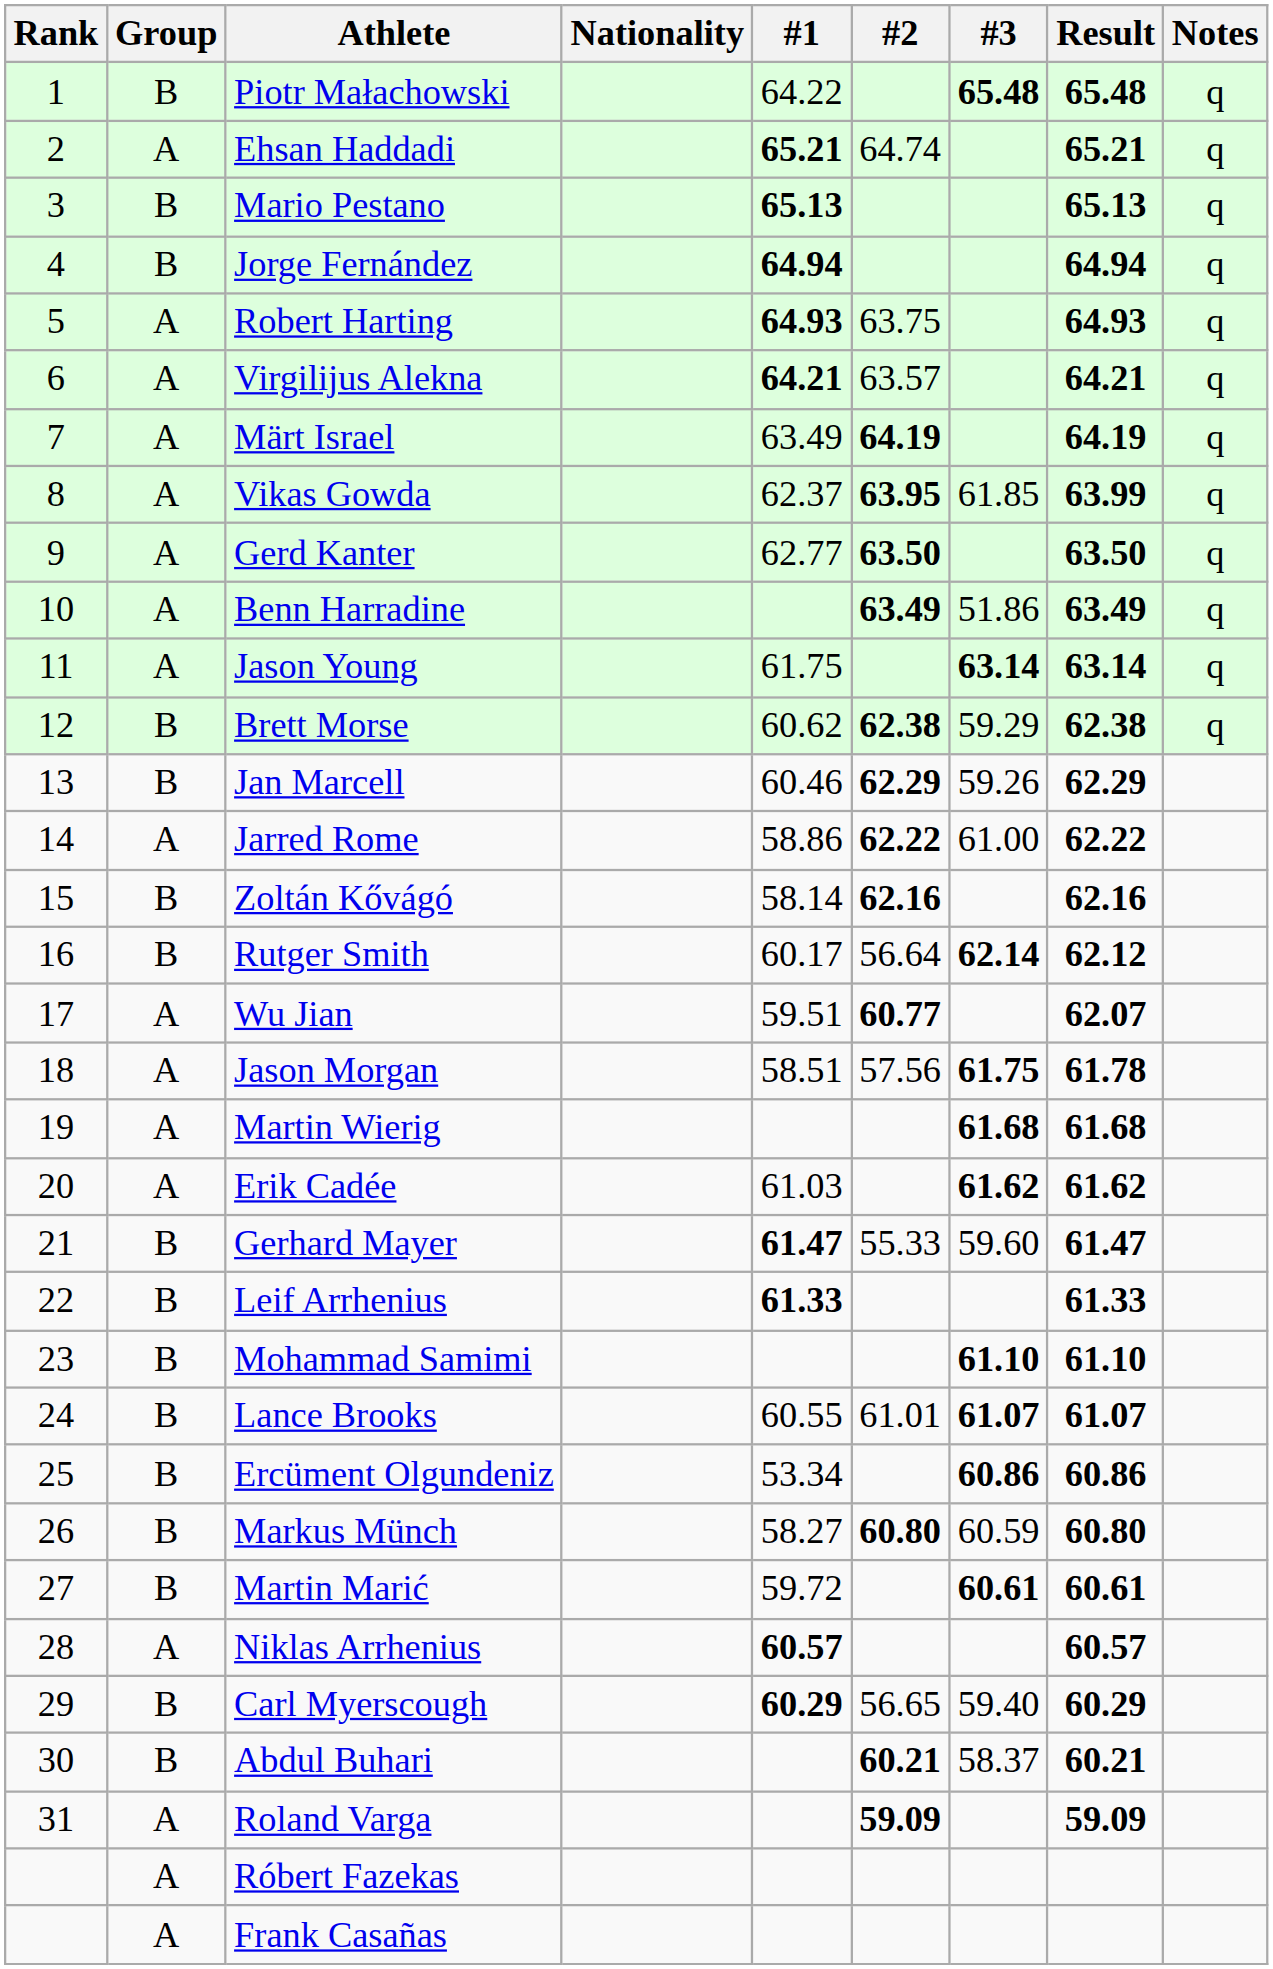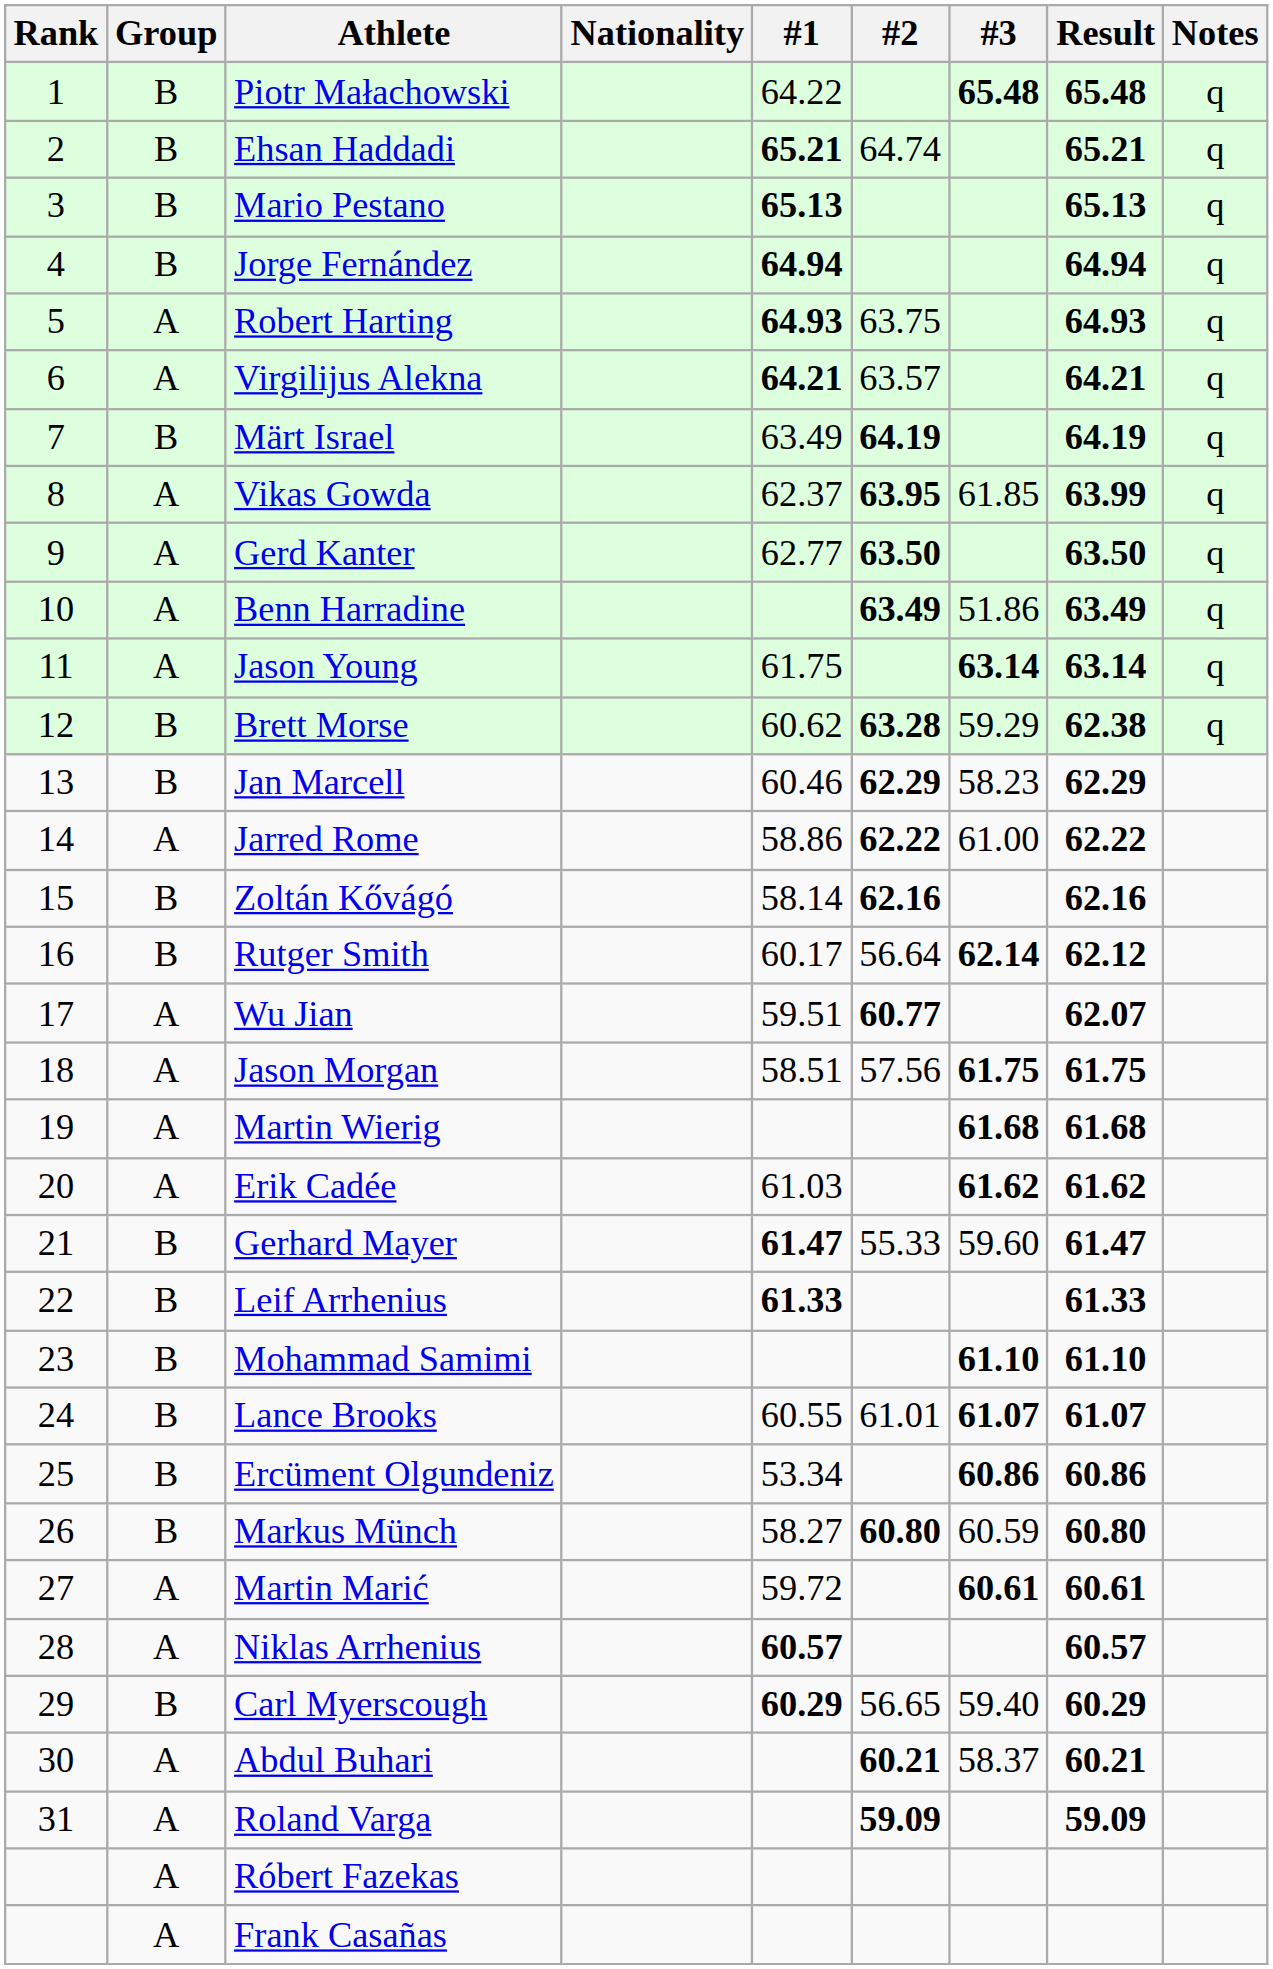 <table class="wikitable sortable" style="text-align:center">
 <tr>
 <th>Rank</th>
 <th>Group</th>
 <th>Athlete</th>
 <th>Nationality</th>
 <th>#1</th>
 <th>#2</th>
 <th>#3</th>
 <th>Result</th>
 <th>Notes</th>
 </tr>
 <tr bgcolor=ddffdd>
 <td>1</td>
 <td>B</td>
 <td align=left><a href='#'>Piotr Małachowski</a></td>
 <td align=left></td>
 <td>64.22</td>
 <td></td>
 <td><strong>65.48</strong></td>
 <td><strong>65.48</strong></td>
 <td>q</td>
 </tr>
 <tr bgcolor=ddffdd>
 <td>2</td>
-<td>A</td>
+<td>B</td>
 <td align=left><a href='#'>Ehsan Haddadi</a></td>
 <td align=left></td>
 <td><strong>65.21</strong></td>
 <td>64.74</td>
 <td></td>
 <td><strong>65.21</strong></td>
 <td>q</td>
 </tr>
 <tr bgcolor=ddffdd>
 <td>3</td>
 <td>B</td>
 <td align=left><a href='#'>Mario Pestano</a></td>
 <td align=left></td>
 <td><strong>65.13</strong></td>
 <td></td>
 <td></td>
 <td><strong>65.13</strong></td>
 <td>q</td>
 </tr>
 <tr bgcolor=ddffdd>
 <td>4</td>
 <td>B</td>
 <td align=left><a href='#'>Jorge Fernández</a></td>
 <td align=left></td>
 <td><strong>64.94</strong></td>
 <td></td>
 <td></td>
 <td><strong>64.94</strong></td>
 <td>q</td>
 </tr>
 <tr bgcolor=ddffdd>
 <td>5</td>
 <td>A</td>
 <td align=left><a href='#'>Robert Harting</a></td>
 <td align=left></td>
 <td><strong>64.93</strong></td>
 <td>63.75</td>
 <td></td>
 <td><strong>64.93</strong></td>
 <td>q</td>
 </tr>
 <tr bgcolor=ddffdd>
 <td>6</td>
 <td>A</td>
 <td align=left><a href='#'>Virgilijus Alekna</a></td>
 <td align=left></td>
 <td><strong>64.21</strong></td>
 <td>63.57</td>
 <td></td>
 <td><strong>64.21</strong></td>
 <td>q</td>
 </tr>
 <tr bgcolor=ddffdd>
 <td>7</td>
-<td>A</td>
+<td>B</td>
 <td align=left><a href='#'>Märt Israel</a></td>
 <td align=left></td>
 <td>63.49</td>
 <td><strong>64.19</strong></td>
 <td></td>
 <td><strong>64.19</strong></td>
 <td>q</td>
 </tr>
 <tr bgcolor=ddffdd>
 <td>8</td>
 <td>A</td>
 <td align=left><a href='#'>Vikas Gowda</a></td>
 <td align=left></td>
 <td>62.37</td>
 <td><strong>63.95</strong></td>
 <td>61.85</td>
 <td><strong>63.99</strong></td>
 <td>q</td>
 </tr>
 <tr bgcolor=ddffdd>
 <td>9</td>
 <td>A</td>
 <td align=left><a href='#'>Gerd Kanter</a></td>
 <td align=left></td>
 <td>62.77</td>
 <td><strong>63.50</strong></td>
 <td></td>
 <td><strong>63.50</strong></td>
 <td>q</td>
 </tr>
 <tr bgcolor=ddffdd>
 <td>10</td>
 <td>A</td>
 <td align=left><a href='#'>Benn Harradine</a></td>
 <td align=left></td>
 <td></td>
 <td><strong>63.49</strong></td>
 <td>51.86</td>
 <td><strong>63.49</strong></td>
 <td>q</td>
 </tr>
 <tr bgcolor=ddffdd>
 <td>11</td>
 <td>A</td>
 <td align=left><a href='#'>Jason Young</a></td>
 <td align=left></td>
 <td>61.75</td>
 <td></td>
 <td><strong>63.14</strong></td>
 <td><strong>63.14</strong></td>
 <td>q</td>
 </tr>
 <tr bgcolor=ddffdd>
 <td>12</td>
 <td>B</td>
 <td align=left><a href='#'>Brett Morse</a></td>
 <td align=left></td>
 <td>60.62</td>
-<td><strong>62.38</strong></td>
+<td><strong>63.28</strong></td>
 <td>59.29</td>
 <td><strong>62.38</strong></td>
 <td>q</td>
 </tr>
 <tr>
 <td>13</td>
 <td>B</td>
 <td align=left><a href='#'>Jan Marcell</a></td>
 <td align=left></td>
 <td>60.46</td>
 <td><strong>62.29</strong></td>
-<td>59.26</td>
+<td>58.23</td>
 <td><strong>62.29</strong></td>
 <td></td>
 </tr>
 <tr>
 <td>14</td>
 <td>A</td>
 <td align=left><a href='#'>Jarred Rome</a></td>
 <td align=left></td>
 <td>58.86</td>
 <td><strong>62.22</strong></td>
 <td>61.00</td>
 <td><strong>62.22</strong></td>
 <td></td>
 </tr>
 <tr>
 <td>15</td>
 <td>B</td>
 <td align=left><a href='#'>Zoltán Kővágó</a></td>
 <td align=left></td>
 <td>58.14</td>
 <td><strong>62.16</strong></td>
 <td></td>
 <td><strong>62.16</strong></td>
 <td></td>
 </tr>
 <tr>
 <td>16</td>
 <td>B</td>
 <td align=left><a href='#'>Rutger Smith</a></td>
 <td align=left></td>
 <td>60.17</td>
 <td>56.64</td>
 <td><strong>62.14</strong></td>
 <td><strong>62.12</strong></td>
 <td></td>
 </tr>
 <tr>
 <td>17</td>
 <td>A</td>
 <td align=left><a href='#'>Wu Jian</a></td>
 <td align=left></td>
 <td>59.51</td>
 <td><strong>60.77</strong></td>
 <td></td>
 <td><strong>62.07</strong></td>
 <td></td>
 </tr>
 <tr>
 <td>18</td>
 <td>A</td>
 <td align=left><a href='#'>Jason Morgan</a></td>
 <td align=left></td>
 <td>58.51</td>
 <td>57.56</td>
 <td><strong>61.75</strong></td>
-<td><strong>61.78</strong></td>
+<td><strong>61.75</strong></td>
 <td></td>
 </tr>
 <tr>
 <td>19</td>
 <td>A</td>
 <td align=left><a href='#'>Martin Wierig</a></td>
 <td align=left></td>
 <td></td>
 <td></td>
 <td><strong>61.68</strong></td>
 <td><strong>61.68</strong></td>
 <td></td>
 </tr>
 <tr>
 <td>20</td>
 <td>A</td>
 <td align=left><a href='#'>Erik Cadée</a></td>
 <td align=left></td>
 <td>61.03</td>
 <td></td>
 <td><strong>61.62</strong></td>
 <td><strong>61.62</strong></td>
 <td></td>
 </tr>
 <tr>
 <td>21</td>
 <td>B</td>
 <td align=left><a href='#'>Gerhard Mayer</a></td>
 <td align=left></td>
 <td><strong>61.47</strong></td>
 <td>55.33</td>
 <td>59.60</td>
 <td><strong>61.47</strong></td>
 <td></td>
 </tr>
 <tr>
 <td>22</td>
 <td>B</td>
 <td align=left><a href='#'>Leif Arrhenius</a></td>
 <td align=left></td>
 <td><strong>61.33</strong></td>
 <td></td>
 <td></td>
 <td><strong>61.33</strong></td>
 <td></td>
 </tr>
 <tr>
 <td>23</td>
 <td>B</td>
 <td align=left><a href='#'>Mohammad Samimi</a></td>
 <td align=left></td>
 <td></td>
 <td></td>
 <td><strong>61.10</strong></td>
 <td><strong>61.10</strong></td>
 <td></td>
 </tr>
 <tr>
 <td>24</td>
 <td>B</td>
 <td align=left><a href='#'>Lance Brooks</a></td>
 <td align=left></td>
 <td>60.55</td>
 <td>61.01</td>
 <td><strong>61.07</strong></td>
 <td><strong>61.07</strong></td>
 <td></td>
 </tr>
 <tr>
 <td>25</td>
 <td>B</td>
 <td align=left><a href='#'>Ercüment Olgundeniz</a></td>
 <td align=left></td>
 <td>53.34</td>
 <td></td>
 <td><strong>60.86</strong></td>
 <td><strong>60.86</strong></td>
 <td></td>
 </tr>
 <tr>
 <td>26</td>
 <td>B</td>
 <td align=left><a href='#'>Markus Münch</a></td>
 <td align=left></td>
 <td>58.27</td>
 <td><strong>60.80</strong></td>
 <td>60.59</td>
 <td><strong>60.80</strong></td>
 <td></td>
 </tr>
 <tr>
 <td>27</td>
-<td>B</td>
+<td>A</td>
 <td align=left><a href='#'>Martin Marić</a></td>
 <td align=left></td>
 <td>59.72</td>
 <td></td>
 <td><strong>60.61</strong></td>
 <td><strong>60.61</strong></td>
 <td></td>
 </tr>
 <tr>
 <td>28</td>
 <td>A</td>
 <td align=left><a href='#'>Niklas Arrhenius</a></td>
 <td align=left></td>
 <td><strong>60.57</strong></td>
 <td></td>
 <td></td>
 <td><strong>60.57</strong></td>
 <td></td>
 </tr>
 <tr>
 <td>29</td>
 <td>B</td>
 <td align=left><a href='#'>Carl Myerscough</a></td>
 <td align=left></td>
 <td><strong>60.29</strong></td>
 <td>56.65</td>
 <td>59.40</td>
 <td><strong>60.29</strong></td>
 <td></td>
 </tr>
 <tr>
 <td>30</td>
-<td>B</td>
+<td>A</td>
 <td align=left><a href='#'>Abdul Buhari</a></td>
 <td align=left></td>
 <td></td>
 <td><strong>60.21</strong></td>
 <td>58.37</td>
 <td><strong>60.21</strong></td>
 <td></td>
 </tr>
 <tr>
 <td>31</td>
 <td>A</td>
 <td align=left><a href='#'>Roland Varga</a></td>
 <td align=left></td>
 <td></td>
 <td><strong>59.09</strong></td>
 <td></td>
 <td><strong>59.09</strong></td>
 <td></td>
 </tr>
 <tr>
 <td></td>
 <td>A</td>
 <td align=left><a href='#'>Róbert Fazekas</a></td>
 <td align=left></td>
 <td></td>
 <td></td>
 <td></td>
 <td><strong></strong></td>
 <td></td>
 </tr>
 <tr>
 <td></td>
 <td>A</td>
 <td align=left><a href='#'>Frank Casañas</a></td>
 <td align=left></td>
 <td></td>
 <td></td>
 <td></td>
 <td><strong></strong></td>
 <td></td>
 </tr>
 </table>
